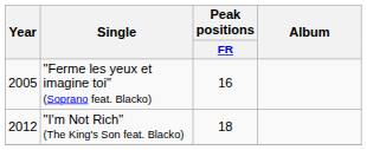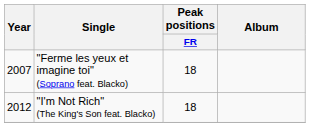 <table class="wikitable">
 <tr>
 <th align="center" rowspan="2" width="10">Year</th>
 <th align="center" rowspan="2" width="180">Single</th>
 <th align="center" colspan="1" width="30">Peak positions</th>
 <th align="center" rowspan="2" width="120">Album</th>
 </tr>
 <tr>
 <th scope="col" style="width:3em;font-size:90%;"><a href='#'>FR</a><br></th>
 </tr>
 <tr>
-<td align="center" rowspan="1">2005</td>
+<td align="center" rowspan="1">2007</td>
 <td>"Ferme les yeux et imagine toi"<br><small>(<a href='#'>Soprano</a> feat. Blacko)</small></td>
-<td align="center">16</td>
+<td align="center">18</td>
 <td align="center"></td>
 </tr>
 <tr>
 <td align="center" rowspan="1">2012</td>
 <td>"I'm Not Rich"<br><small>(The King's Son feat. Blacko)</small></td>
 <td align="center">18</td>
 <td align="center"></td>
 </tr>
 <tr>
 </tr>
 </table>
